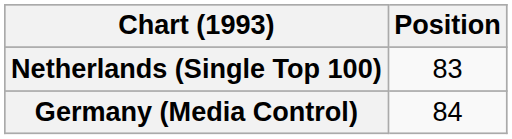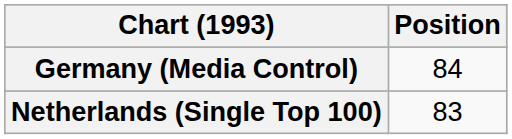 <table class="wikitable plainrowheaders" style="text-align:center">
 <tr>
 <th>Chart (1993)</th>
 <th>Position</th>
 </tr>
 <tr>
+<th scope="row">Germany (Media Control)</th>
+<td>84</td>
+</tr>
+<tr>
 <th scope="row">Netherlands (Single Top 100)</th>
 <td>83</td>
 </tr>
-<tr>
-<th scope="row">Germany (Media Control)</th>
-<td>84</td>
-</tr>
 </table>
